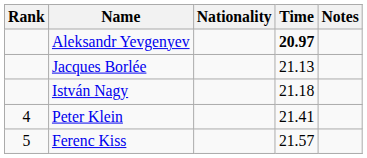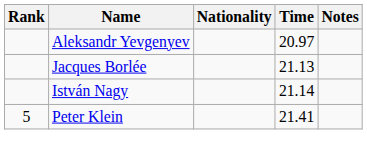 <table class="wikitable sortable" style="text-align:center">
 <tr>
 <th>Rank</th>
 <th>Name</th>
 <th>Nationality</th>
 <th>Time</th>
 <th>Notes</th>
 </tr>
 <tr>
 <td></td>
 <td align="left"><a href='#'>Aleksandr Yevgenyev</a></td>
 <td align=left></td>
-<td><strong>20.97</strong></td>
+<td>20.97</td>
 <td></td>
 </tr>
 <tr>
 <td></td>
 <td align="left"><a href='#'>Jacques Borlée</a></td>
 <td align=left></td>
 <td>21.13</td>
 <td></td>
 </tr>
 <tr>
 <td></td>
 <td align="left"><a href='#'>István Nagy</a></td>
 <td align=left></td>
-<td>21.18</td>
+<td>21.14</td>
 <td></td>
 </tr>
 <tr>
-<td>4</td>
+<td>5</td>
 <td align="left"><a href='#'>Peter Klein</a></td>
 <td align=left></td>
 <td>21.41</td>
 <td></td>
 </tr>
-<tr>
-<td>5</td>
-<td align="left"><a href='#'>Ferenc Kiss</a></td>
-<td align=left></td>
-<td>21.57</td>
-<td></td>
-</tr>
 </table>
